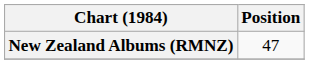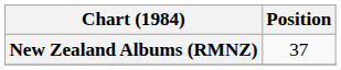 <table class="wikitable plainrowheaders" style="text-align:center">
 <tr>
 <th scope="col">Chart (1984)</th>
 <th scope="col">Position</th>
 </tr>
 <tr>
 <th scope="row">New Zealand Albums (RMNZ)</th>
-<td>47</td>
+<td>37</td>
 </tr>
 <tr>
 </tr>
 </table>
